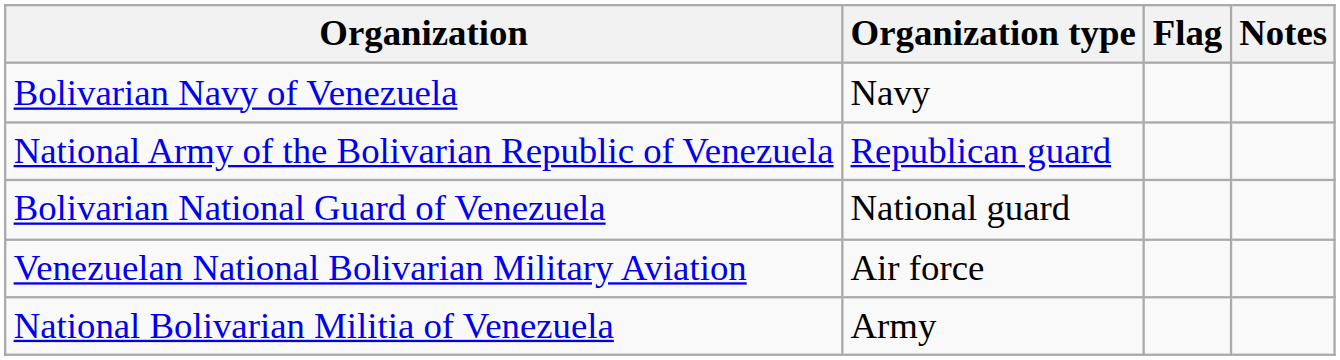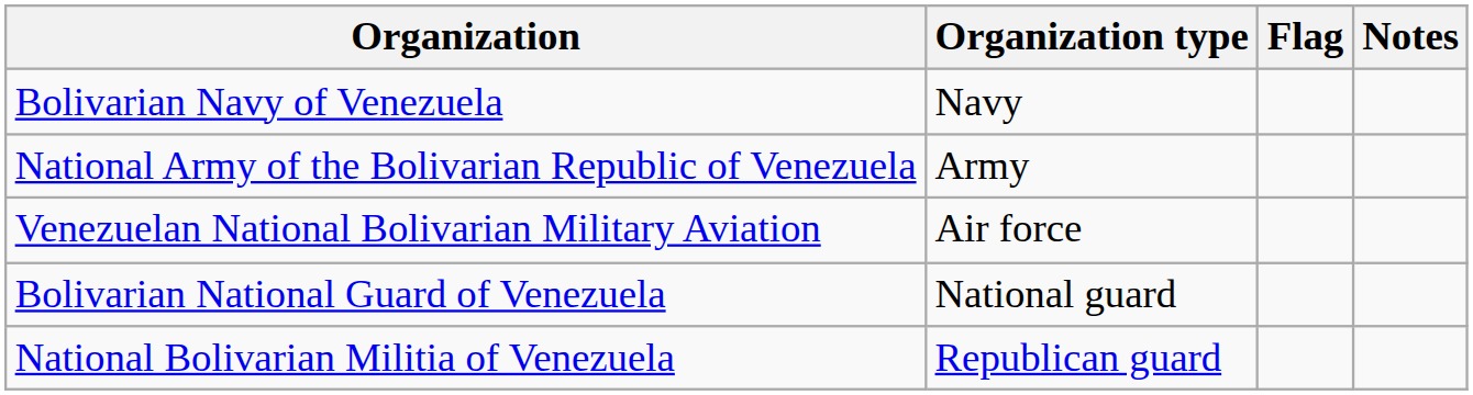 <table class="wikitable">
 <tr>
 <th>Organization</th>
 <th>Organization type</th>
 <th>Flag</th>
 <th>Notes</th>
 </tr>
 <tr>
 <td><a href='#'>Bolivarian Navy of Venezuela</a></td>
 <td>Navy</td>
 <td></td>
 <td></td>
 </tr>
 <tr>
 <td><a href='#'>National Army of the Bolivarian Republic of Venezuela</a></td>
-<td><a href='#'>Republican guard</a></td>
+<td>Army</td>
+<td></td>
+<td></td>
+</tr>
+<tr>
+<td><a href='#'>Venezuelan National Bolivarian Military Aviation</a></td>
+<td>Air force</td>
 <td></td>
 <td></td>
 </tr>
 <tr>
 <td><a href='#'>Bolivarian National Guard of Venezuela</a></td>
 <td>National guard</td>
 <td></td>
 <td></td>
 </tr>
 <tr>
-<td><a href='#'>Venezuelan National Bolivarian Military Aviation</a></td>
-<td>Air force</td>
-<td></td>
-<td></td>
-</tr>
-<tr>
 <td><a href='#'>National Bolivarian Militia of Venezuela</a></td>
-<td>Army</td>
+<td><a href='#'>Republican guard</a></td>
 <td></td>
 <td></td>
 </tr>
 </table>
